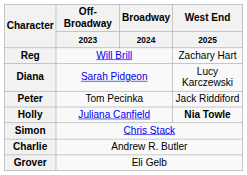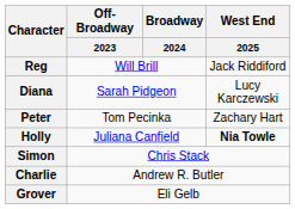 <table class="wikitable" style="width:30%; text-align:center">
 <tr>
 <th rowspan="2" scope="col">Character</th>
 <th>Off-Broadway</th>
 <th>Broadway</th>
 <th>West End</th>
 </tr>
 <tr>
 <th><small>2023</small></th>
 <th><small>2024</small></th>
 <th><small>2025</small></th>
 </tr>
 <tr>
 <th>Reg</th>
 <td colspan="2" align="center"><a href='#'>Will Brill</a></td>
-<td align="center">Zachary Hart</td>
+<td align="center">Jack Riddiford</td>
 </tr>
 <tr>
 <th>Diana</th>
 <td colspan="2" align="center"><a href='#'>Sarah Pidgeon</a></td>
 <td align="center">Lucy Karczewski</td>
 </tr>
 <tr>
 <th>Peter</th>
 <td colspan="2" align="center">Tom Pecinka</td>
-<td align="center">Jack Riddiford</td>
+<td align="center">Zachary Hart</td>
 </tr>
 <tr>
 <th>Holly</th>
 <td colspan="2" align="center"><a href='#'>Juliana Canfield</a></td>
 <td align="center"><strong>Nia Towle</strong></td>
 </tr>
 <tr>
 <th>Simon</th>
 <td colspan="3" align="center"><a href='#'>Chris Stack</a></td>
 </tr>
 <tr>
 <th>Charlie</th>
 <td colspan="3" align="center">Andrew R. Butler</td>
 </tr>
 <tr>
 <th>Grover</th>
 <td colspan="3" align="center">Eli Gelb</td>
 </tr>
 </table>
